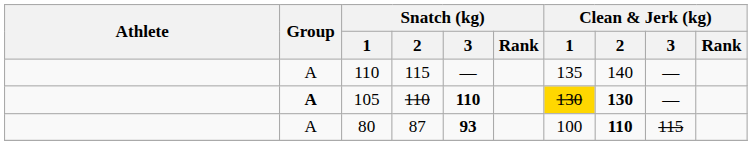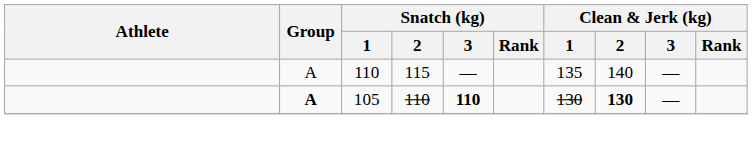 <table class = "wikitable sortable" style="text-align:center;">
 <tr>
 <th rowspan=2 class="unsortable" width=250>Athlete</th>
 <th rowspan=2 class="unsortable" width=50>Group</th>
 <th colspan=4>Snatch (kg)</th>
 <th colspan=4>Clean & Jerk (kg)</th>
 </tr>
 <tr>
 <th width=40 class="unsortable">1</th>
 <th width=40 class="unsortable">2</th>
 <th width=40 class="unsortable">3</th>
 <th width=40>Rank</th>
 <th width=40 class="unsortable">1</th>
 <th width=40 class="unsortable">2</th>
 <th width=40 class="unsortable">3</th>
 <th width=40>Rank</th>
 </tr>
 <tr>
 <td align=left></td>
 <td>A</td>
 <td>110</td>
 <td>115</td>
 <td>—</td>
 <td></td>
 <td>135</td>
 <td>140</td>
 <td>—</td>
 <td></td>
 </tr>
 <tr>
 <td align=left></td>
 <td><strong>A</strong></td>
 <td>105</td>
 <td><s>110</s></td>
 <td><strong>110</strong></td>
 <td></td>
-<td style="background: gold;"><s>130</s></td>
+<td><s>130</s></td>
 <td><strong>130</strong></td>
 <td>—</td>
 <td></td>
 </tr>
 <tr>
-<td align=left></td>
-<td>A</td>
-<td>80</td>
-<td>87</td>
-<td><strong>93</strong></td>
-<td></td>
-<td>100</td>
-<td><strong>110</strong></td>
-<td><s>115</s></td>
-<td></td>
-</tr>
-<tr>
 </tr>
 </table>
